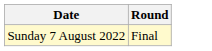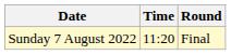 <table class="wikitable">
 <tr>
 <th>Date</th>
+<th>Time</th>
 <th>Round</th>
 </tr>
 <tr>
 <td style=background:lemonchiffon>Sunday  7 August 2022</td>
+<td style=background:lemonchiffon>11:20</td>
 <td style=background:lemonchiffon>Final</td>
 </tr>
 </table>
